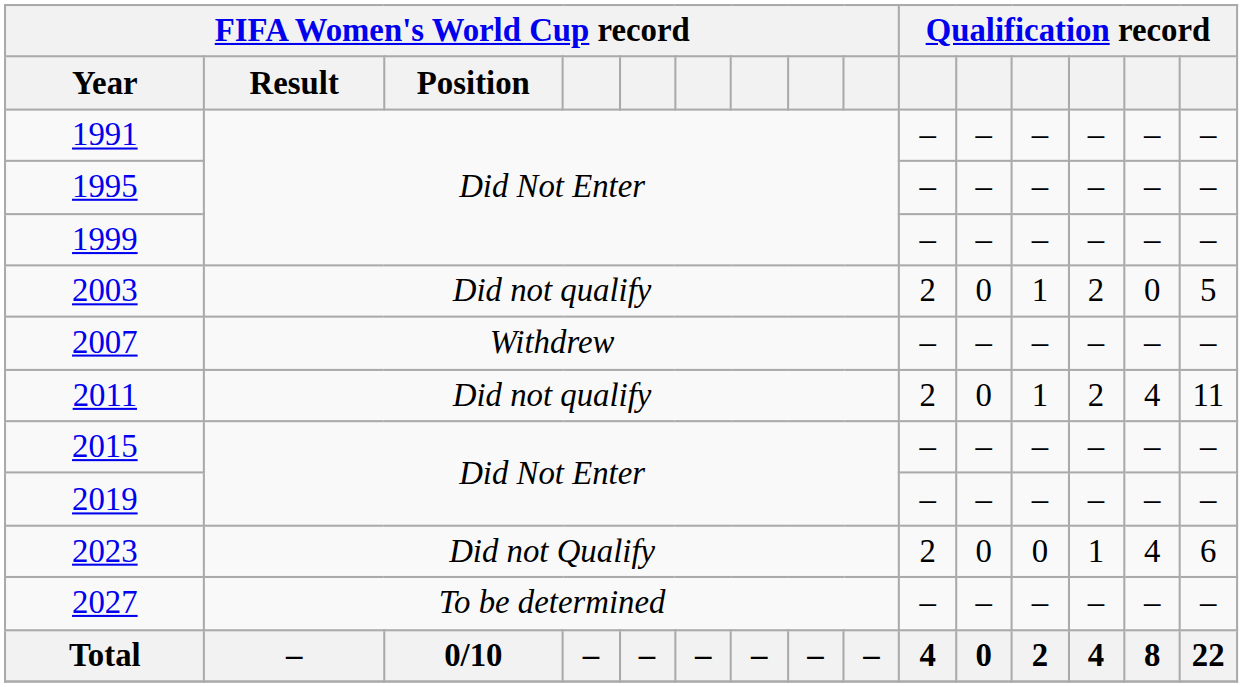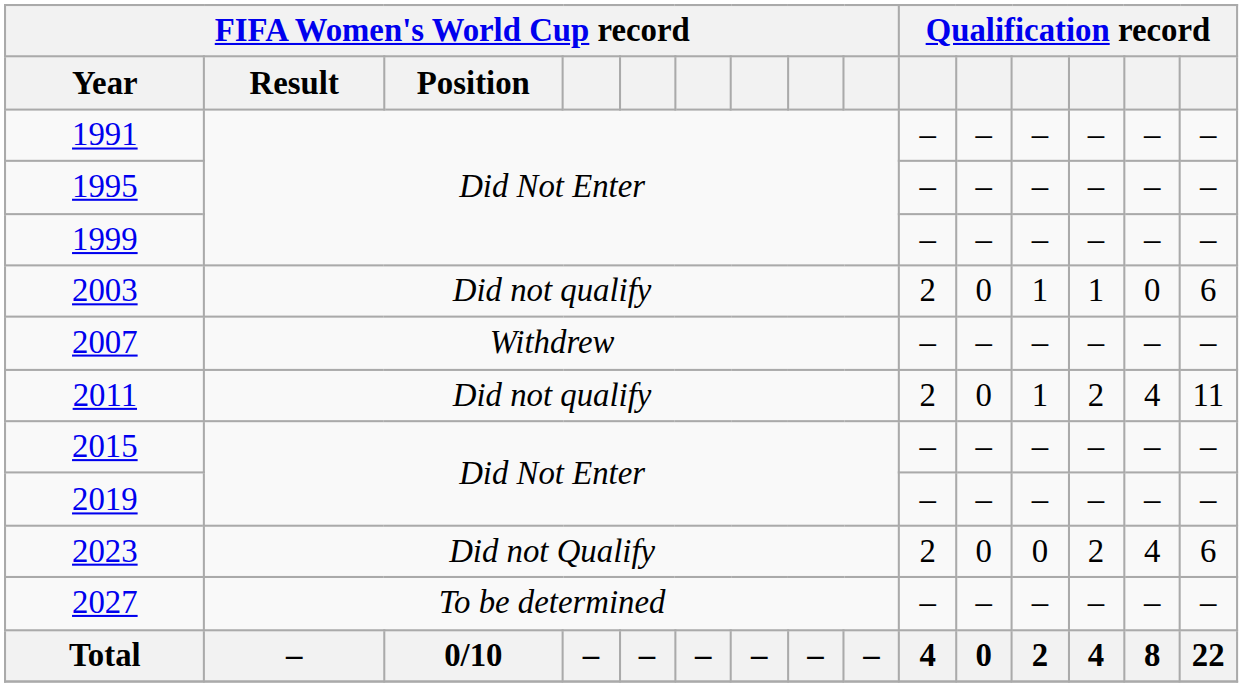 <table class="wikitable" style="text-align:center;">
 <tr>
 <th colspan="9"><a href='#'>FIFA Women's World Cup</a> record</th>
 <th colspan="6"><a href='#'>Qualification</a> record</th>
 </tr>
 <tr>
 <th style="width:90px;">Year</th>
 <th style="width:80px;">Result</th>
 <th style="width:80px;">Position</th>
 <th style="width:20px;"></th>
 <th style="width:20px;"></th>
 <th style="width:20px;"></th>
 <th style="width:20px;"></th>
 <th style="width:20px;"></th>
 <th style="width:20px;"></th>
 <th style="width:20px;"></th>
 <th style="width:20px;"></th>
 <th style="width:20px;"></th>
 <th style="width:20px;"></th>
 <th style="width:20px;"></th>
 <th style="width:20px;"></th>
 </tr>
 <tr>
 <td> <a href='#'>1991</a></td>
 <td rowspan="3" colspan="8"><em>Did Not Enter</em></td>
 <td>–</td>
 <td>–</td>
 <td>–</td>
 <td>–</td>
 <td>–</td>
 <td>–</td>
 </tr>
 <tr>
 <td> <a href='#'>1995</a></td>
 <td>–</td>
 <td>–</td>
 <td>–</td>
 <td>–</td>
 <td>–</td>
 <td>–</td>
 </tr>
 <tr>
 <td> <a href='#'>1999</a></td>
 <td>–</td>
 <td>–</td>
 <td>–</td>
 <td>–</td>
 <td>–</td>
 <td>–</td>
 </tr>
 <tr>
 <td> <a href='#'>2003</a></td>
 <td colspan="8"><em>Did not qualify</em></td>
 <td>2</td>
 <td>0</td>
 <td>1</td>
-<td>2</td>
+<td>1</td>
 <td>0</td>
-<td>5</td>
+<td>6</td>
 </tr>
 <tr>
 <td> <a href='#'>2007</a></td>
 <td colspan="8"><em>Withdrew</em></td>
 <td>–</td>
 <td>–</td>
 <td>–</td>
 <td>–</td>
 <td>–</td>
 <td>–</td>
 </tr>
 <tr>
 <td> <a href='#'>2011</a></td>
 <td colspan="8"><em>Did not qualify</em></td>
 <td>2</td>
 <td>0</td>
 <td>1</td>
 <td>2</td>
 <td>4</td>
 <td>11</td>
 </tr>
 <tr>
 <td> <a href='#'>2015</a></td>
 <td rowspan="2" colspan="8"><em>Did Not Enter</em></td>
 <td>–</td>
 <td>–</td>
 <td>–</td>
 <td>–</td>
 <td>–</td>
 <td>–</td>
 </tr>
 <tr>
 <td> <a href='#'>2019</a></td>
 <td>–</td>
 <td>–</td>
 <td>–</td>
 <td>–</td>
 <td>–</td>
 <td>–</td>
 </tr>
 <tr>
 <td> <a href='#'>2023</a></td>
 <td colspan="8"><em>Did not Qualify</em></td>
 <td>2</td>
 <td>0</td>
 <td>0</td>
-<td>1</td>
+<td>2</td>
 <td>4</td>
 <td>6</td>
 </tr>
 <tr>
 <td> <a href='#'>2027</a></td>
 <td colspan="8"><em>To be determined</em></td>
 <td>–</td>
 <td>–</td>
 <td>–</td>
 <td>–</td>
 <td>–</td>
 <td>–</td>
 </tr>
 <tr>
 <th>Total</th>
 <th>–</th>
 <th>0/10</th>
 <th>–</th>
 <th>–</th>
 <th>–</th>
 <th>–</th>
 <th>–</th>
 <th>–</th>
 <th>4</th>
 <th>0</th>
 <th>2</th>
 <th>4</th>
 <th>8</th>
 <th>22</th>
 </tr>
 <tr>
 </tr>
 </table>
